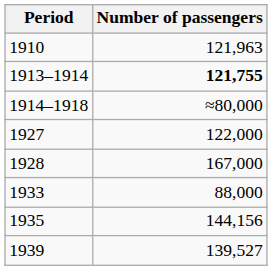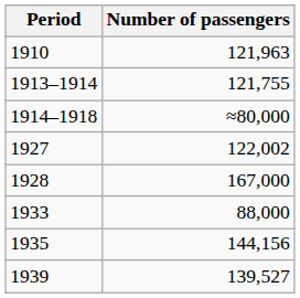 <table class="wikitable" style="float:right; margin: 1em 0 0 0; font-size:85%;">
 <tr>
 <th>Period</th>
 <th>Number of passengers</th>
 </tr>
 <tr>
 <td>1910</td>
 <td style="text-align:right">121,963</td>
 </tr>
 <tr>
 <td>1913–1914</td>
-<td style="text-align:right"><strong>121,755</strong></td>
+<td style="text-align:right">121,755</td>
 </tr>
 <tr>
 <td>1914–1918</td>
 <td style="text-align:right">≈80,000</td>
 </tr>
 <tr>
 <td>1927</td>
-<td style="text-align:right">122,000</td>
+<td style="text-align:right">122,002</td>
 </tr>
 <tr>
 <td>1928</td>
 <td style="text-align:right">167,000</td>
 </tr>
 <tr>
 <td>1933</td>
 <td style="text-align:right">88,000</td>
 </tr>
 <tr>
 <td>1935</td>
 <td style="text-align:right">144,156</td>
 </tr>
 <tr>
 <td>1939</td>
 <td style="text-align:right">139,527</td>
 </tr>
 </table>
